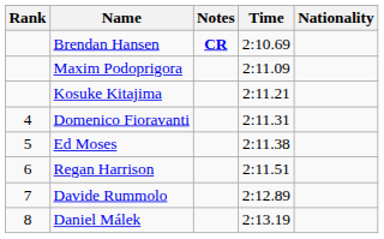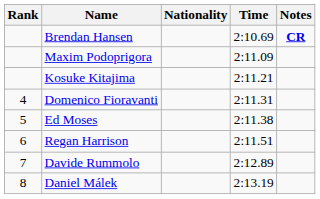 <table class="wikitable sortable" style="text-align:center">
 <tr>
 <th>Rank</th>
 <th>Name</th>
+<th>Nationality</th>
+<th>Time</th>
 <th>Notes</th>
-<th>Time</th>
-<th>Nationality</th>
 </tr>
 <tr>
 <td></td>
 <td align=left><a href='#'>Brendan Hansen</a></td>
+<td align=left></td>
+<td>2:10.69</td>
 <td><strong><a href='#'>CR</a></strong></td>
-<td>2:10.69</td>
-<td align=left></td>
 </tr>
 <tr>
 <td></td>
 <td align=left><a href='#'>Maxim Podoprigora</a></td>
+<td align=left></td>
+<td>2:11.09</td>
 <td></td>
-<td>2:11.09</td>
-<td align=left></td>
 </tr>
 <tr>
 <td></td>
 <td align=left><a href='#'>Kosuke Kitajima</a></td>
+<td align=left></td>
+<td>2:11.21</td>
 <td></td>
-<td>2:11.21</td>
-<td align=left></td>
 </tr>
 <tr>
 <td>4</td>
 <td align=left><a href='#'>Domenico Fioravanti</a></td>
+<td align=left></td>
+<td>2:11.31</td>
 <td></td>
-<td>2:11.31</td>
-<td align=left></td>
 </tr>
 <tr>
 <td>5</td>
 <td align=left><a href='#'>Ed Moses</a></td>
+<td align=left></td>
+<td>2:11.38</td>
 <td></td>
-<td>2:11.38</td>
-<td align=left></td>
 </tr>
 <tr>
 <td>6</td>
 <td align=left><a href='#'>Regan Harrison</a></td>
+<td align=left></td>
+<td>2:11.51</td>
 <td></td>
-<td>2:11.51</td>
-<td align=left></td>
 </tr>
 <tr>
 <td>7</td>
 <td align=left><a href='#'>Davide Rummolo</a></td>
+<td align=left></td>
+<td>2:12.89</td>
 <td></td>
-<td>2:12.89</td>
-<td align=left></td>
 </tr>
 <tr>
 <td>8</td>
 <td align=left><a href='#'>Daniel Málek</a></td>
+<td align=left></td>
+<td>2:13.19</td>
 <td></td>
-<td>2:13.19</td>
-<td align=left></td>
 </tr>
 </table>
